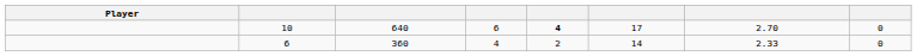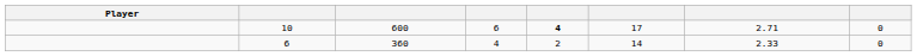 <table class="wikitable sortable" style="width:100%;">
 <tr style="text-align:center; background:#ddd;">
 <th>Player</th>
 <th></th>
 <th></th>
 <th></th>
 <th></th>
 <th></th>
 <th></th>
 <th></th>
 </tr>
 <tr align=center>
 <td></td>
 <td>10</td>
-<td>640</td>
+<td>600</td>
 <td>6</td>
 <td><strong>4</strong></td>
 <td>17</td>
-<td>2.70</td>
+<td>2.71</td>
 <td>0</td>
 </tr>
 <tr align=center>
 <td></td>
 <td>6</td>
 <td>360</td>
 <td>4</td>
 <td>2</td>
 <td>14</td>
 <td>2.33</td>
 <td>0</td>
 </tr>
 </table>
